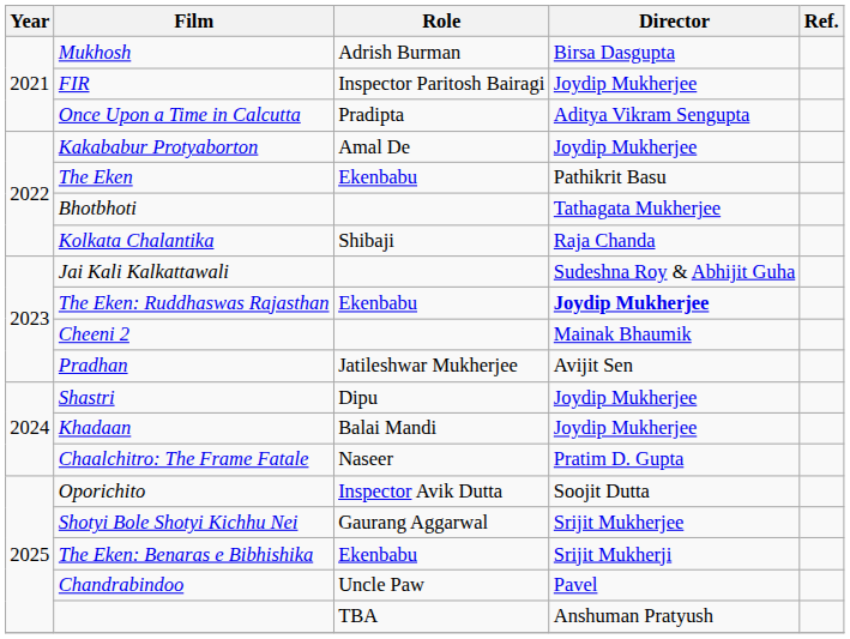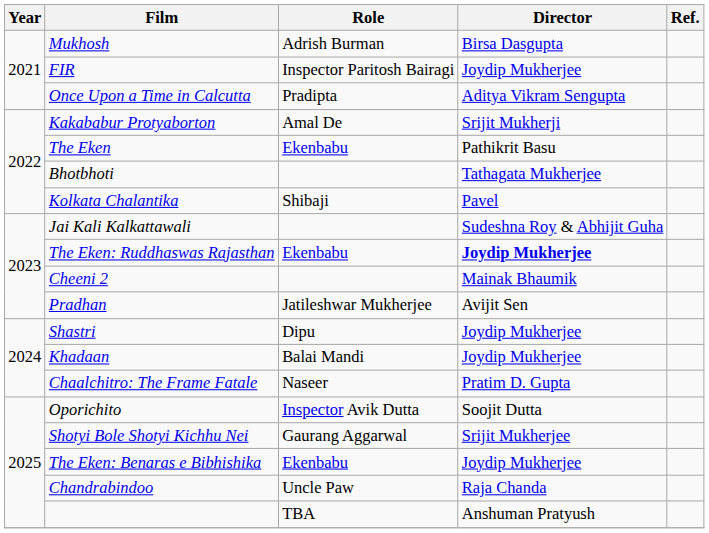 <table class="wikitable sortable">
 <tr>
 <th>Year</th>
 <th>Film</th>
 <th>Role</th>
 <th>Director</th>
 <th>Ref.</th>
 </tr>
 <tr>
 <td rowspan="3">2021</td>
 <td><em><a href='#'>Mukhosh</a></em></td>
 <td>Adrish Burman</td>
 <td><a href='#'>Birsa Dasgupta</a></td>
 <td></td>
 </tr>
 <tr>
 <td><em><a href='#'>FIR</a></em></td>
 <td>Inspector Paritosh Bairagi</td>
 <td><a href='#'>Joydip Mukherjee</a></td>
 <td><em></em></td>
 </tr>
 <tr>
 <td><em><a href='#'>Once Upon a Time in Calcutta</a></em></td>
 <td>Pradipta</td>
 <td><a href='#'>Aditya Vikram Sengupta</a></td>
 <td></td>
 </tr>
 <tr>
 <td rowspan="4">2022</td>
 <td><em><a href='#'>Kakababur Protyaborton</a></em></td>
 <td>Amal De</td>
-<td><a href='#'>Joydip Mukherjee</a></td>
+<td><a href='#'>Srijit Mukherji</a></td>
 <td></td>
 </tr>
 <tr>
 <td><em><a href='#'>The Eken</a></em></td>
 <td><a href='#'>Ekenbabu</a></td>
 <td>Pathikrit Basu</td>
 <td></td>
 </tr>
 <tr>
 <td><em>Bhotbhoti</em></td>
 <td></td>
 <td><a href='#'>Tathagata Mukherjee</a></td>
 <td></td>
 </tr>
 <tr>
 <td><em><a href='#'>Kolkata Chalantika</a></em></td>
 <td>Shibaji</td>
-<td><a href='#'>Raja Chanda</a></td>
+<td><a href='#'>Pavel</a></td>
 <td></td>
 </tr>
 <tr>
 <td rowspan="4">2023</td>
 <td><em>Jai Kali Kalkattawali</em></td>
 <td></td>
 <td><a href='#'>Sudeshna Roy</a> & <a href='#'>Abhijit Guha</a></td>
 <td></td>
 </tr>
 <tr>
 <td><em><a href='#'>The Eken: Ruddhaswas Rajasthan</a></em></td>
 <td><a href='#'>Ekenbabu</a></td>
 <td><strong><a href='#'>Joydip Mukherjee</a></strong></td>
 <td></td>
 </tr>
 <tr>
 <td><em><a href='#'>Cheeni 2</a></em></td>
 <td></td>
 <td><a href='#'>Mainak Bhaumik</a></td>
 <td></td>
 </tr>
 <tr>
 <td><em><a href='#'>Pradhan</a></em></td>
 <td>Jatileshwar Mukherjee</td>
 <td>Avijit Sen</td>
 <td></td>
 </tr>
 <tr>
 <td rowspan="3">2024</td>
 <td><em><a href='#'>Shastri</a></em></td>
 <td>Dipu</td>
 <td><a href='#'>Joydip Mukherjee</a></td>
 <td></td>
 </tr>
 <tr>
 <td><em><a href='#'>Khadaan</a></em></td>
 <td>Balai Mandi</td>
 <td><a href='#'>Joydip Mukherjee</a></td>
 <td></td>
 </tr>
 <tr>
 <td><em><a href='#'>Chaalchitro: The Frame Fatale</a></em></td>
 <td>Naseer</td>
 <td><a href='#'>Pratim D. Gupta</a></td>
 <td></td>
 </tr>
 <tr>
 <td rowspan="5">2025</td>
 <td><em>Oporichito</em></td>
 <td><a href='#'>Inspector</a> Avik Dutta</td>
 <td>Soojit Dutta</td>
 <td></td>
 </tr>
 <tr>
 <td><em><a href='#'>Shotyi Bole Shotyi Kichhu Nei</a></em></td>
 <td>Gaurang Aggarwal</td>
 <td><a href='#'>Srijit Mukherjee</a></td>
 <td></td>
 </tr>
 <tr>
 <td><em><a href='#'>The Eken: Benaras e Bibhishika</a></em></td>
 <td><a href='#'>Ekenbabu</a></td>
-<td><a href='#'>Srijit Mukherji</a></td>
+<td><a href='#'>Joydip Mukherjee</a></td>
 <td></td>
 </tr>
 <tr>
 <td><em><a href='#'>Chandrabindoo</a></em></td>
 <td>Uncle Paw</td>
-<td><a href='#'>Pavel</a></td>
+<td><a href='#'>Raja Chanda</a></td>
 <td></td>
 </tr>
 <tr>
 <td></td>
 <td>TBA</td>
 <td>Anshuman Pratyush</td>
 <td></td>
 </tr>
 <tr>
 </tr>
 </table>
